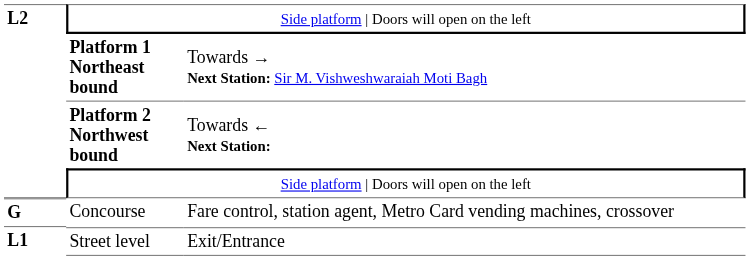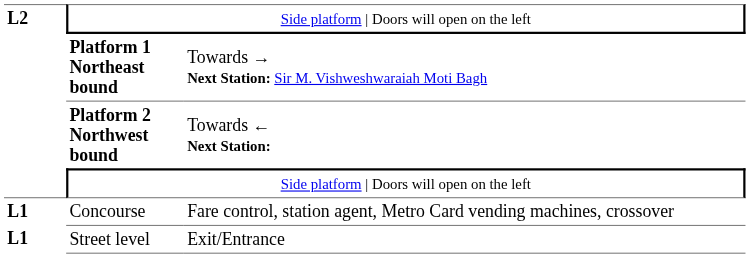 <table table border=0 cellspacing=0 cellpadding=3>
 <tr>
 <td style="border-top:solid 1px grey;border-bottom:solid 1px grey;" width=50 rowspan=4 valign=top><strong>L2</strong></td>
 <td style="border-top:solid 1px grey;border-right:solid 2px black;border-left:solid 2px black;border-bottom:solid 2px black;text-align:center;" colspan=2><small><a href='#'>Side platform</a> | Doors will open on the left </small></td>
 </tr>
 <tr>
 <td style="border-bottom:solid 1px grey;" width=100><span><strong>Platform 1</strong><br><strong>Northeast bound</strong></span></td>
 <td style="border-bottom:solid 1px grey;" width=500>Towards → <br><small><strong>Next Station:</strong> <a href='#'>Sir M. Vishweshwaraiah Moti Bagh</a></small></td>
 </tr>
 <tr>
 <td><span><strong>Platform 2</strong><br><strong>Northwest bound</strong></span></td>
 <td><span></span>Towards ← <br><small><strong>Next Station:</strong> </small></td>
 </tr>
 <tr>
 <td style="border-top:solid 2px black;border-right:solid 2px black;border-left:solid 2px black;border-bottom:solid 1px grey;text-align:center;" colspan=2><small><a href='#'>Side platform</a> | Doors will open on the left </small></td>
 </tr>
 <tr>
-<td style="border-bottom:solid 1px grey;border-top:solid 1px grey;" width=50 valign=top><strong>G</strong></td>
+<td valign=top><strong>L1</strong></td>
 <td valign=top>Concourse</td>
 <td valign=top>Fare control, station agent, Metro Card vending machines, crossover</td>
 </tr>
 <tr>
 <td valign=top><strong>L1</strong></td>
 <td style="border-top:solid 1px grey;border-bottom:solid 1px grey;" width=100 valign=top>Street level</td>
 <td style="border-top:solid 1px grey;border-bottom:solid 1px grey;" width=500 valign=top>Exit/Entrance</td>
 </tr>
 </table>
